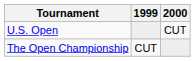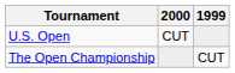 <table class="wikitable" style="font-size:95%;text-align:center;">
 <tr>
 <th>Tournament</th>
+<th>2000</th>
 <th>1999</th>
-<th>2000</th>
 </tr>
 <tr>
 <td align=left><a href='#'>U.S. Open</a></td>
+<td>CUT</td>
+<td style="background:#eeeeee;"></td>
+</tr>
+<tr>
+<td align=left><a href='#'>The Open Championship</a></td>
 <td style="background:#eeeeee;"></td>
 <td>CUT</td>
 </tr>
-<tr>
-<td align=left><a href='#'>The Open Championship</a></td>
-<td>CUT</td>
-<td style="background:#eeeeee;"></td>
-</tr>
 </table>
